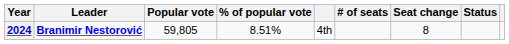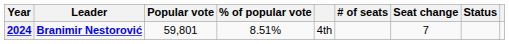 <table class="wikitable" style="text-align:center">
 <tr>
 <th>Year</th>
 <th>Leader</th>
 <th>Popular vote</th>
 <th>% of popular vote</th>
 <th></th>
 <th># of seats</th>
 <th>Seat change</th>
 <th>Status</th>
 <th></th>
 </tr>
 <tr>
 <th><a href='#'>2024</a></th>
 <td><strong><a href='#'>Branimir Nestorović</a></strong></td>
-<td>59,805</td>
+<td>59,801</td>
 <td>8.51%</td>
 <td> 4th</td>
 <td></td>
-<td> 8</td>
+<td> 7</td>
 <td></td>
 <td></td>
 </tr>
 </table>
